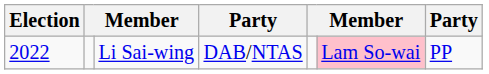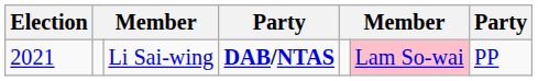 <table class="wikitable" style="text-align:left">
 <tr>
 <th>Election</th>
 <th colspan="2">Member</th>
 <th>Party</th>
 <th colspan="2">Member</th>
 <th>Party</th>
 </tr>
 <tr>
-<td><a href='#'>2022</a></td>
+<td><a href='#'>2021</a></td>
 <td bgcolor=></td>
 <td><a href='#'>Li Sai-wing</a></td>
-<td><a href='#'>DAB</a>/<a href='#'>NTAS</a></td>
+<td><strong><a href='#'>DAB</a>/<a href='#'>NTAS</a></strong></td>
 <td bgcolor=></td>
 <td style="background: pink;"><a href='#'>Lam So-wai</a></td>
 <td><a href='#'>PP</a></td>
 </tr>
 </table>
